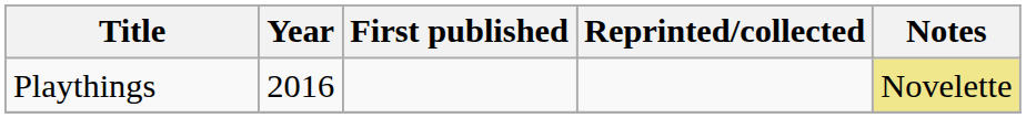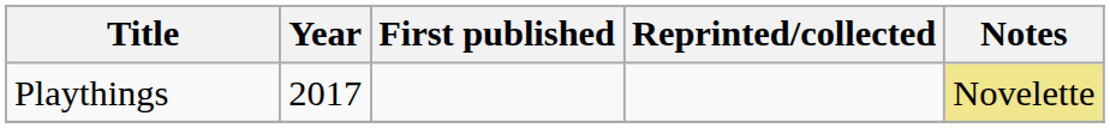 <table class='wikitable sortable'>
 <tr>
 <th width=25%>Title</th>
 <th>Year</th>
 <th>First published</th>
 <th>Reprinted/collected</th>
 <th>Notes</th>
 </tr>
 <tr>
 <td>Playthings</td>
-<td>2016</td>
+<td>2017</td>
 <td></td>
 <td></td>
 <td style="background: khaki;">Novelette</td>
 </tr>
 <tr>
 </tr>
 </table>
